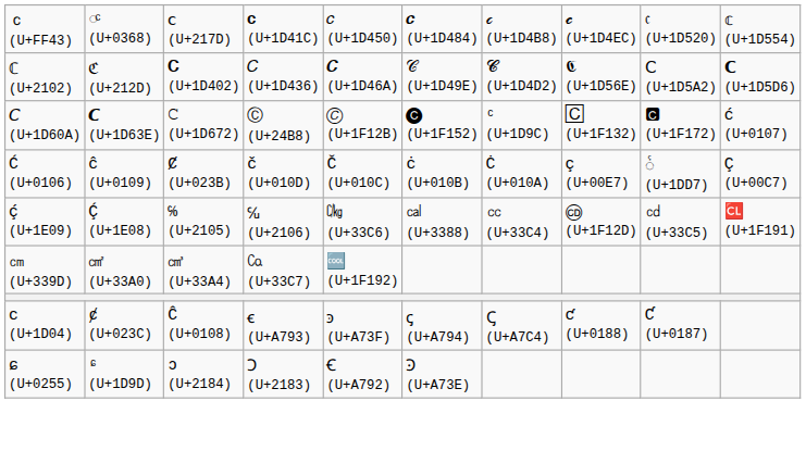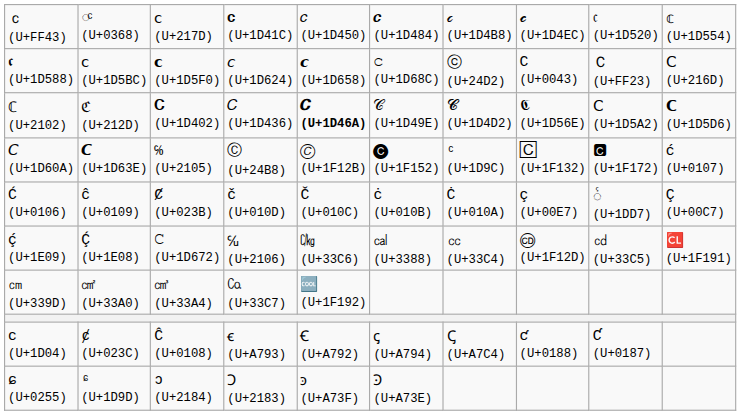 <table class="wikitable">
 <tr>
 <td>ｃ <br><small>(U+FF43)</small></td>
 <td>◌ͨ <br><small>(U+0368)</small></td>
 <td>ⅽ <br><small>(U+217D)</small></td>
 <td>𝐜 <br><small>(U+1D41C)</small></td>
 <td>𝑐 <br><small>(U+1D450)</small></td>
 <td>𝒄 <br><small>(U+1D484)</small></td>
 <td>𝒸 <br><small>(U+1D4B8)</small></td>
 <td>𝓬 <br><small>(U+1D4EC)</small></td>
 <td>𝔠 <br><small>(U+1D520)</small></td>
 <td>𝕔<br><small>(U+1D554)</small></td>
 </tr>
 <tr>
+<td>𝖈 <br><small>(U+1D588)</small></td>
+<td>𝖼 <br><small>(U+1D5BC)</small></td>
+<td>𝗰 <br><small>(U+1D5F0)</small></td>
+<td>𝘤 <br><small>(U+1D624)</small></td>
+<td>𝙘 <br><small>(U+1D658)</small></td>
+<td>𝚌 <br><small>(U+1D68C)</small></td>
+<td>ⓒ <br><small>(U+24D2)</small></td>
+<td>C <br><small>(U+0043)</small></td>
+<td>Ｃ <br><small>(U+FF23)</small></td>
+<td>Ⅽ <br><small>(U+216D)</small></td>
+</tr>
+<tr>
 <td>ℂ <br><small>(U+2102)</small></td>
 <td>ℭ <br><small>(U+212D)</small></td>
 <td>𝐂 <br><small>(U+1D402)</small></td>
 <td>𝐶 <br><small>(U+1D436)</small></td>
-<td>𝑪 <br><small>(U+1D46A)</small></td>
+<td><strong>𝑪 <br><small>(U+1D46A)</small></strong></td>
 <td>𝒞 <br><small>(U+1D49E)</small></td>
 <td>𝓒 <br><small>(U+1D4D2)</small></td>
 <td>𝕮 <br><small>(U+1D56E)</small></td>
 <td>𝖢 <br><small>(U+1D5A2)</small></td>
 <td>𝗖 <br><small>(U+1D5D6)</small></td>
 </tr>
 <tr>
 <td>𝘊 <br><small>(U+1D60A)</small></td>
 <td>𝘾 <br><small>(U+1D63E)</small></td>
-<td>𝙲 <br><small>(U+1D672)</small></td>
+<td>℅ <br><small>(U+2105)</small></td>
 <td>Ⓒ <br><small>(U+24B8)</small></td>
 <td>🄫 <br><small>(U+1F12B)</small></td>
 <td>🅒 <br><small>(U+1F152)</small></td>
 <td>ᶜ <br><small>(U+1D9C)</small></td>
 <td>🄲 <br><small>(U+1F132)</small></td>
 <td>🅲 <br><small>(U+1F172)</small></td>
 <td>ć <br><small>(U+0107)</small></td>
 </tr>
 <tr>
 <td>Ć <br><small>(U+0106)</small></td>
 <td>ĉ <br><small>(U+0109)</small></td>
 <td>Ȼ <br><small>(U+023B)</small></td>
 <td>č <br><small>(U+010D)</small></td>
 <td>Č <br><small>(U+010C)</small></td>
 <td>ċ <br><small>(U+010B)</small></td>
 <td>Ċ <br><small>(U+010A)</small></td>
 <td>ç <br><small>(U+00E7)</small></td>
 <td>◌ᷗ <br><small>(U+1DD7)</small></td>
 <td>Ç <br><small>(U+00C7)</small></td>
 </tr>
 <tr>
 <td>ḉ <br><small>(U+1E09)</small></td>
 <td>Ḉ <br><small>(U+1E08)</small></td>
-<td>℅ <br><small>(U+2105)</small></td>
+<td>𝙲 <br><small>(U+1D672)</small></td>
 <td>℆ <br><small>(U+2106)</small></td>
 <td>㏆ <br><small>(U+33C6)</small></td>
 <td>㎈ <br><small>(U+3388)</small></td>
 <td>㏄ <br><small>(U+33C4)</small></td>
 <td>🄭 <br><small>(U+1F12D)</small></td>
 <td>㏅ <br><small>(U+33C5)</small></td>
 <td>🆑 <br><small>(U+1F191)</small></td>
 </tr>
 <tr>
 <td>㎝ <br><small>(U+339D)</small></td>
 <td>㎠ <br><small>(U+33A0)</small></td>
 <td>㎤ <br><small>(U+33A4)</small></td>
 <td>㏇ <br><small>(U+33C7)</small></td>
 <td>🆒 <br><small>(U+1F192)</small></td>
 <td></td>
 <td></td>
 <td></td>
 <td></td>
 <td></td>
 </tr>
 <tr>
 <th colspan=10></th>
 </tr>
 <tr>
 <td>ᴄ <br><small>(U+1D04)</small></td>
 <td>ȼ <br><small>(U+023C)</small></td>
 <td>Ĉ <br><small>(U+0108)</small></td>
 <td>ꞓ <br><small>(U+A793)</small></td>
-<td>ꜿ <br><small>(U+A73F)</small></td>
+<td>Ꞓ <br><small>(U+A792)</small></td>
 <td>ꞔ <br><small>(U+A794)</small></td>
 <td>Ꞔ <br><small>(U+A7C4)</small></td>
 <td>ƈ <br><small>(U+0188)</small></td>
 <td>Ƈ <br><small>(U+0187)</small></td>
 <td></td>
 </tr>
 <tr>
 <td>ɕ <br><small>(U+0255)</small></td>
 <td>ᶝ <br><small>(U+1D9D)</small></td>
 <td>ↄ <br><small>(U+2184)</small></td>
 <td>Ↄ <br><small>(U+2183)</small></td>
-<td>Ꞓ <br><small>(U+A792)</small></td>
+<td>ꜿ <br><small>(U+A73F)</small></td>
 <td>Ꜿ <br><small>(U+A73E)</small></td>
 <td></td>
 <td></td>
 <td></td>
 <td></td>
 </tr>
 </table>
